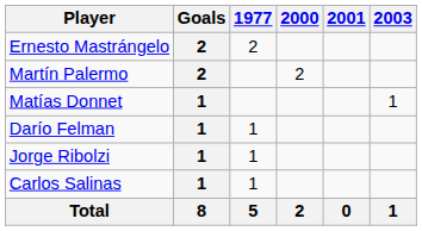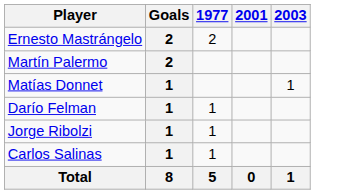 <table class="wikitable sortable" style="text-align:center;">
 <tr>
 <th>Player</th>
 <th>Goals</th>
 <th><a href='#'>1977</a></th>
-<th><a href='#'>2000</a></th>
 <th><a href='#'>2001</a></th>
 <th><a href='#'>2003</a></th>
 </tr>
 <tr>
 <td align="left"> <a href='#'>Ernesto Mastrángelo</a></td>
 <th>2</th>
 <td>2</td>
 <td></td>
 <td></td>
-<td></td>
 </tr>
 <tr>
 <td align="left"> <a href='#'>Martín Palermo</a></td>
 <th>2</th>
 <td></td>
-<td>2</td>
 <td></td>
 <td></td>
 </tr>
 <tr>
 <td align="left"> <a href='#'>Matías Donnet</a></td>
 <th>1</th>
-<td></td>
 <td></td>
 <td></td>
 <td>1</td>
 </tr>
 <tr>
 <td align="left"> <a href='#'>Darío Felman</a></td>
 <th>1</th>
 <td>1</td>
 <td></td>
 <td></td>
-<td></td>
 </tr>
 <tr>
 <td align="left"> <a href='#'>Jorge Ribolzi</a></td>
 <th>1</th>
 <td>1</td>
-<td></td>
 <td></td>
 <td></td>
 </tr>
 <tr>
 <td align="left"> <a href='#'>Carlos Salinas</a></td>
 <th>1</th>
 <td>1</td>
 <td></td>
 <td></td>
-<td></td>
 </tr>
 <tr class="sortbottom">
 <th>Total</th>
 <th>8</th>
 <th>5</th>
-<th>2</th>
 <th>0</th>
 <th>1</th>
 </tr>
 </table>
